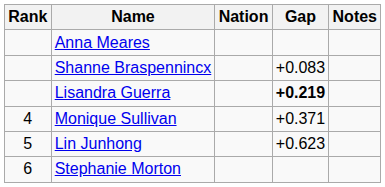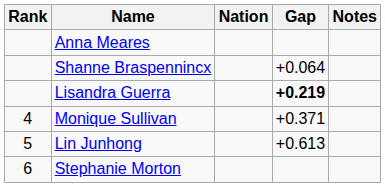 <table class="wikitable sortable" style="text-align:center">
 <tr>
 <th>Rank</th>
 <th>Name</th>
 <th>Nation</th>
 <th>Gap</th>
 <th>Notes</th>
 </tr>
 <tr>
 <td></td>
 <td align=left><a href='#'>Anna Meares</a></td>
 <td align=left></td>
 <td></td>
 <td></td>
 </tr>
 <tr>
 <td></td>
 <td align=left><a href='#'>Shanne Braspennincx</a></td>
 <td align=left></td>
-<td>+0.083</td>
+<td>+0.064</td>
 <td></td>
 </tr>
 <tr>
 <td></td>
 <td align=left><a href='#'>Lisandra Guerra</a></td>
 <td align=left></td>
 <td><strong>+0.219</strong></td>
 <td></td>
 </tr>
 <tr>
 <td>4</td>
 <td align=left><a href='#'>Monique Sullivan</a></td>
 <td align=left></td>
 <td>+0.371</td>
 <td></td>
 </tr>
 <tr>
 <td>5</td>
 <td align=left><a href='#'>Lin Junhong</a></td>
 <td align=left></td>
-<td>+0.623</td>
+<td>+0.613</td>
 <td></td>
 </tr>
 <tr>
 <td>6</td>
 <td align=left><a href='#'>Stephanie Morton</a></td>
 <td align=left></td>
 <td></td>
 <td></td>
 </tr>
 </table>
